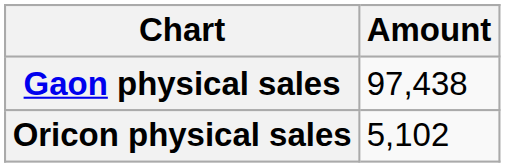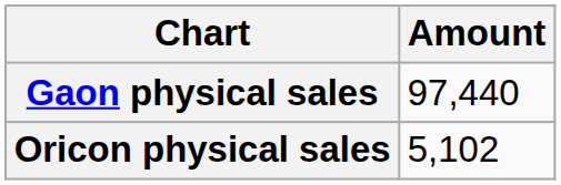 <table class="wikitable plainrowheaders">
 <tr>
 <th scope="col">Chart</th>
 <th scope="col">Amount</th>
 </tr>
 <tr>
 <th scope="row"><a href='#'>Gaon</a> physical sales</th>
-<td>97,438</td>
+<td>97,440</td>
 </tr>
 <tr>
 <th scope="row">Oricon physical sales</th>
 <td>5,102 </td>
 </tr>
 </table>
